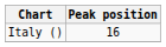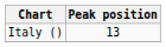 <table class="wikitable sortable">
 <tr>
 <th align="left">Chart</th>
 <th align="left">Peak position</th>
 </tr>
 <tr>
 <td align="left">Italy ()</td>
-<td align="center">16</td>
+<td align="center">13</td>
 </tr>
 <tr>
 </tr>
 </table>
